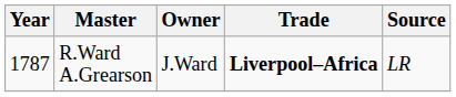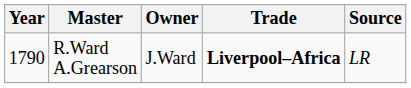 <table class=" wikitable">
 <tr>
 <th>Year</th>
 <th>Master</th>
 <th>Owner</th>
 <th>Trade</th>
 <th>Source</th>
 </tr>
 <tr>
-<td>1787</td>
+<td>1790</td>
 <td>R.Ward<br>A.Grearson</td>
 <td>J.Ward</td>
 <td><strong>Liverpool–Africa</strong></td>
 <td><em>LR</em></td>
 </tr>
 <tr>
 </tr>
 </table>
